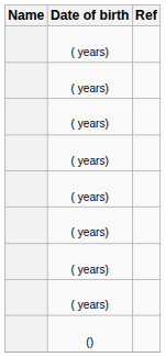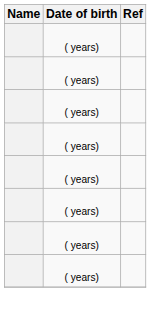 <table class="wikitable plainrowheaders sortable">
 <tr align="center">
 <th scope=col>Name</th>
 <th scope=col>Date of birth<br></th>
 <th scope=col class="unsortable">Ref</th>
 </tr>
 <tr align="center">
 <th scope="row" style="text-align:center"></th>
 <td><br><small>( years)</small></td>
 <td></td>
 </tr>
 <tr align="center">
 <th scope="row" style="text-align:center"></th>
 <td><br><small>( years)</small></td>
 <td></td>
 </tr>
 <tr align="center">
 <th scope="row" style="text-align:center"></th>
 <td><br><small>( years)</small></td>
 <td></td>
 </tr>
 <tr align="center">
 <th scope="row" style="text-align:center"></th>
 <td><br><small>( years)</small></td>
 <td></td>
 </tr>
 <tr align="center">
 <th scope="row" style="text-align:center"></th>
 <td><br><small>( years)</small></td>
 <td></td>
 </tr>
 <tr align="center">
 <th scope="row" style="text-align:center"></th>
 <td><br><small>( years)</small></td>
 <td></td>
 </tr>
 <tr align="center">
 <th scope="row" style="text-align:center"></th>
 <td><br><small>( years)</small></td>
 <td></td>
 </tr>
 <tr align="center">
 <th scope="row" style="text-align:center"></th>
 <td><br><small>( years)</small></td>
 <td></td>
 </tr>
 <tr align="center">
-<th scope="row" style="text-align:center"></th>
-<td><br><small>()</small></td>
-<td></td>
-</tr>
-<tr align="center">
 </tr>
 </table>
